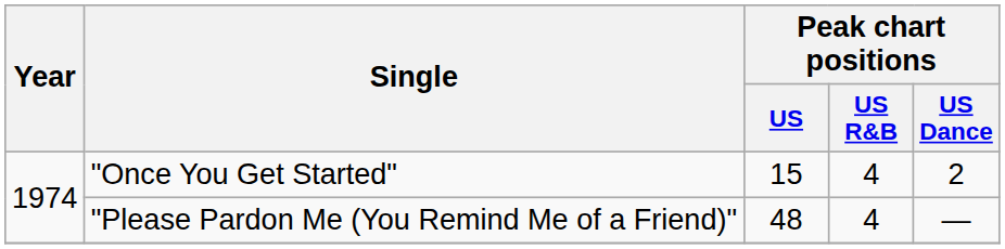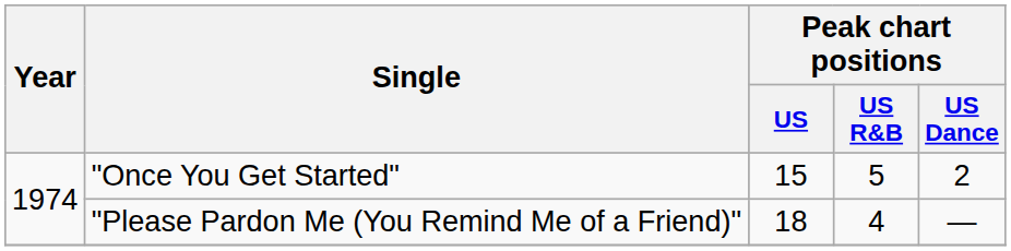 <table class="wikitable" style="text-align:center;">
 <tr>
 <th rowspan="2">Year</th>
 <th rowspan="2">Single</th>
 <th colspan="3">Peak chart positions</th>
 </tr>
 <tr style="font-size:smaller;">
 <th width="40"><a href='#'>US</a><br></th>
 <th width="40"><a href='#'>US<br>R&B</a><br></th>
 <th width="40"><a href='#'>US<br>Dance</a><br></th>
 </tr>
 <tr>
 <td rowspan="2">1974</td>
 <td align="left">"Once You Get Started"</td>
 <td>15</td>
-<td>4</td>
+<td>5</td>
 <td>2</td>
 </tr>
 <tr>
 <td align="left">"Please Pardon Me (You Remind Me of a Friend)"</td>
-<td>48</td>
+<td>18</td>
 <td>4</td>
 <td>—</td>
 </tr>
 <tr>
 </tr>
 </table>
